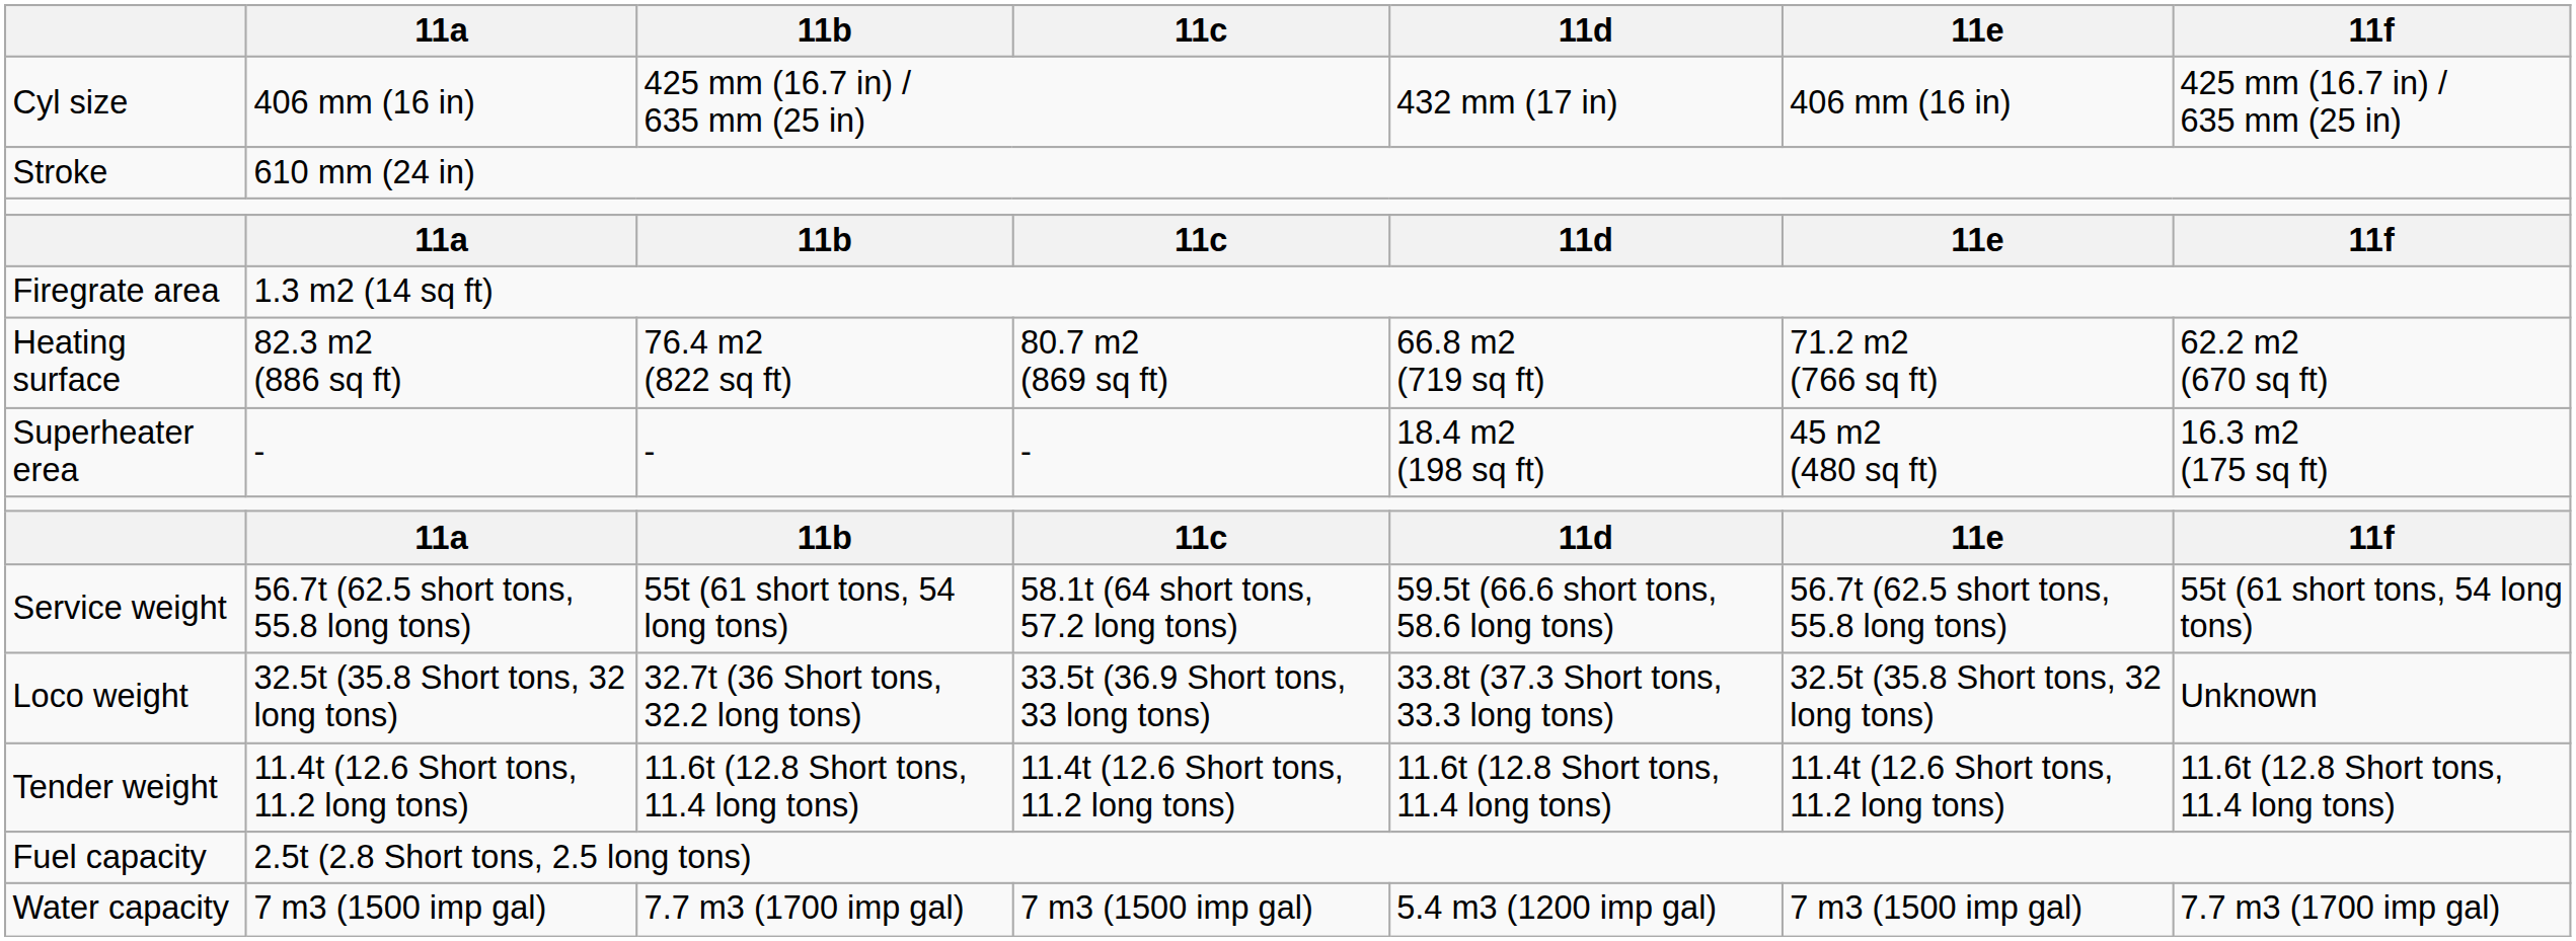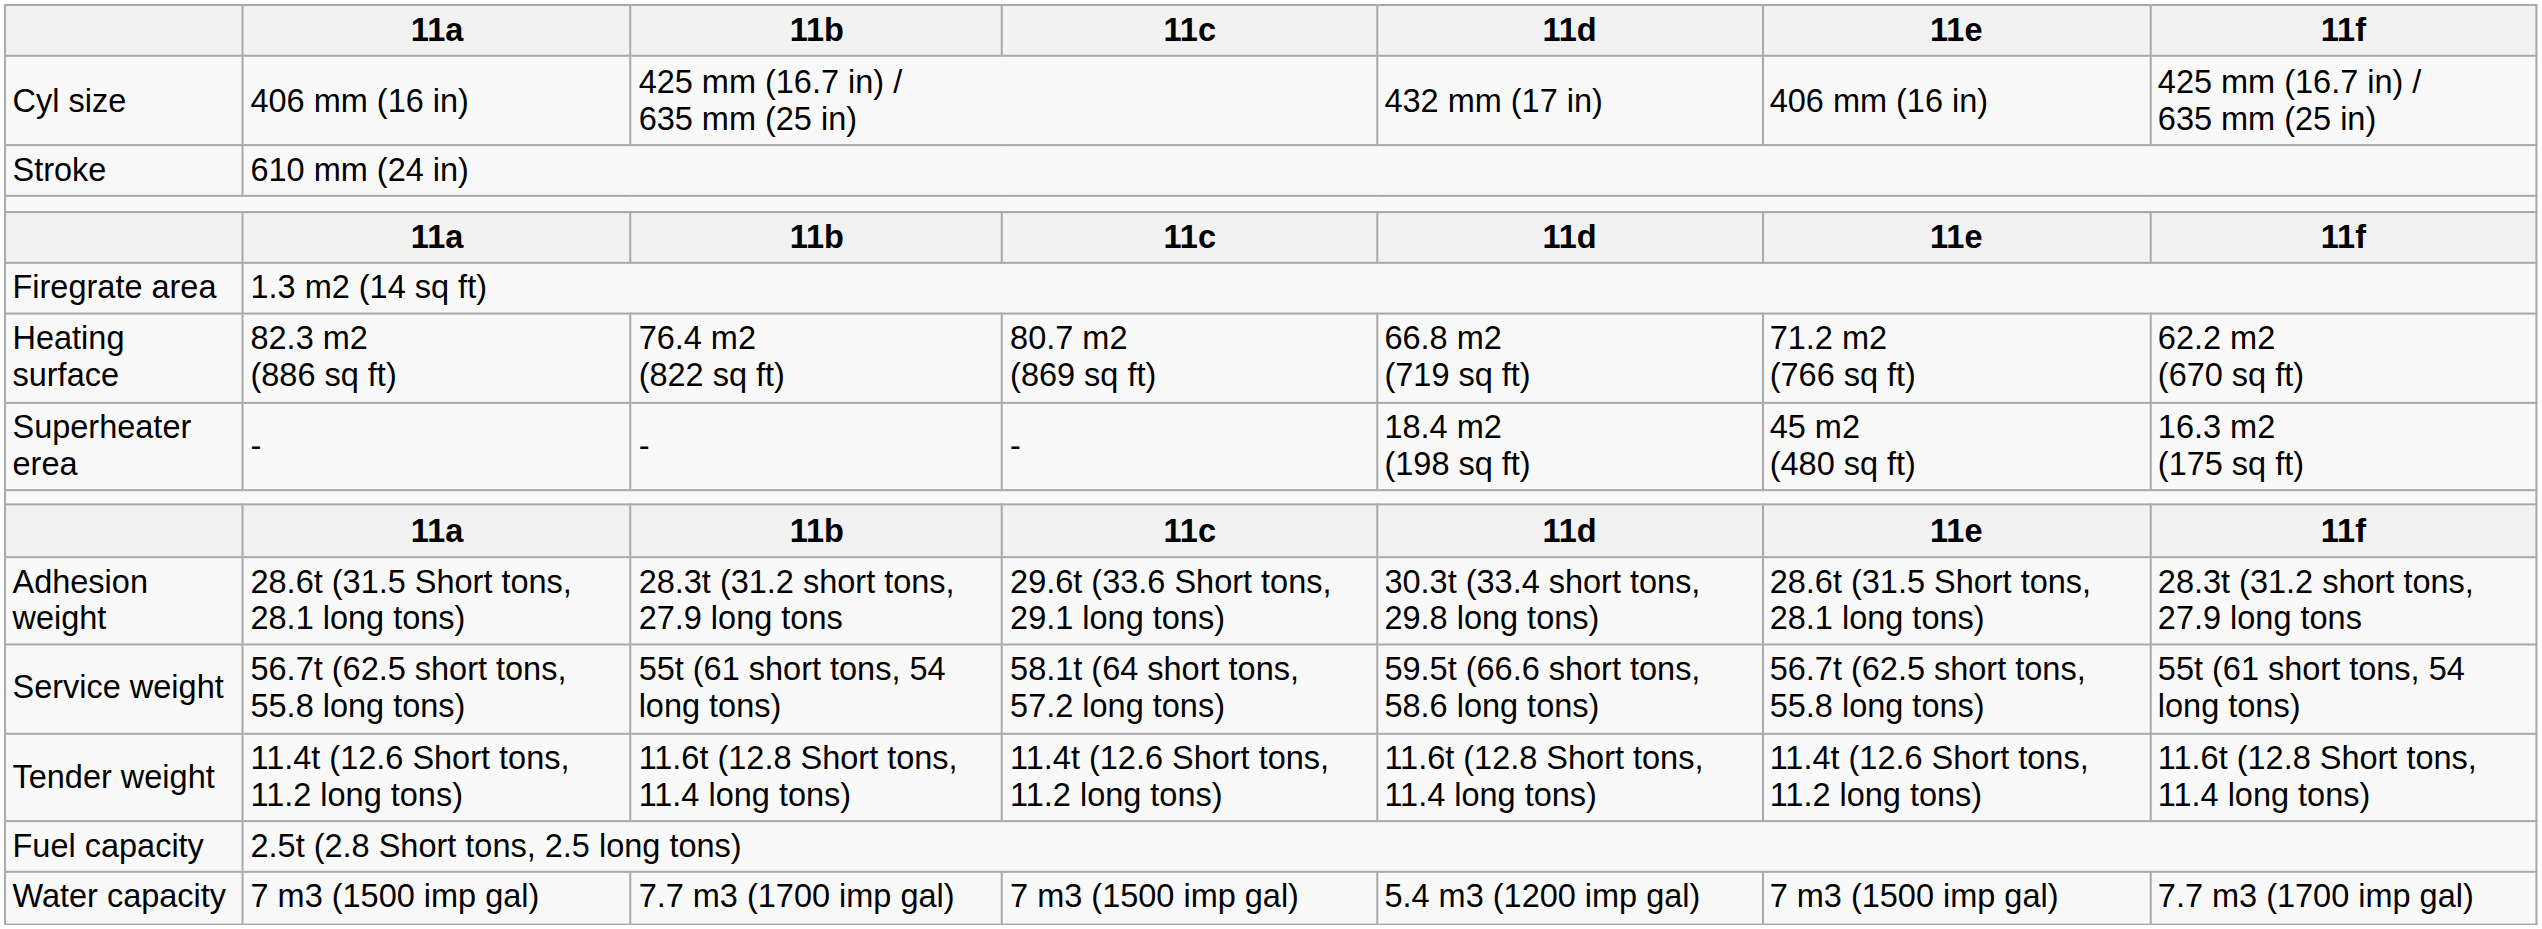 <table class="wikitable">
 <tr>
 <th></th>
 <th>11a</th>
 <th>11b</th>
 <th>11c</th>
 <th>11d</th>
 <th>11e</th>
 <th>11f</th>
 </tr>
 <tr>
 <td>Cyl size</td>
 <td>406 mm (16 in)</td>
 <td colspan="2">425 mm (16.7 in) /<br>635 mm (25 in)</td>
 <td>432 mm (17 in)</td>
 <td>406 mm (16 in)</td>
 <td>425 mm (16.7 in) /<br>635 mm (25 in)</td>
 </tr>
 <tr>
 <td>Stroke</td>
 <td colspan="6">610 mm (24 in)</td>
 </tr>
 <tr>
 <td colspan="7"></td>
 </tr>
 <tr>
 <th></th>
 <th>11a</th>
 <th>11b</th>
 <th>11c</th>
 <th>11d</th>
 <th>11e</th>
 <th>11f</th>
 </tr>
 <tr>
 <td>Firegrate area</td>
 <td colspan="6">1.3 m2 (14 sq ft)</td>
 </tr>
 <tr>
 <td>Heating surface</td>
 <td>82.3 m2<br>(886 sq ft)</td>
 <td>76.4 m2<br>(822 sq ft)</td>
 <td>80.7 m2<br>(869 sq ft)</td>
 <td>66.8 m2<br>(719 sq ft)</td>
 <td>71.2 m2<br>(766 sq ft)</td>
 <td>62.2 m2<br>(670 sq ft)</td>
 </tr>
 <tr>
 <td>Superheater erea</td>
 <td>-</td>
 <td>-</td>
 <td>-</td>
 <td>18.4 m2<br>(198 sq ft)</td>
 <td>45 m2<br>(480 sq ft)</td>
 <td>16.3 m2<br>(175 sq ft)</td>
 </tr>
 <tr>
 <td colspan="7"></td>
 </tr>
 <tr>
 <th></th>
 <th>11a</th>
 <th>11b</th>
 <th>11c</th>
 <th>11d</th>
 <th>11e</th>
 <th>11f</th>
 </tr>
 <tr>
+<td>Adhesion weight</td>
+<td>28.6t (31.5 Short tons, 28.1 long tons)</td>
+<td>28.3t (31.2 short tons, 27.9 long tons</td>
+<td>29.6t (33.6 Short tons, 29.1 long tons)</td>
+<td>30.3t (33.4 short tons, 29.8 long tons)</td>
+<td>28.6t (31.5 Short tons, 28.1 long tons)</td>
+<td>28.3t (31.2 short tons, 27.9 long tons</td>
+</tr>
+<tr>
 <td>Service weight</td>
 <td>56.7t (62.5 short tons, 55.8 long tons)</td>
 <td>55t (61 short tons, 54 long tons)</td>
 <td>58.1t (64 short tons, 57.2 long tons)</td>
 <td>59.5t (66.6 short tons, 58.6 long tons)</td>
 <td>56.7t (62.5 short tons, 55.8 long tons)</td>
 <td>55t (61 short tons, 54 long tons)</td>
-</tr>
-<tr>
-<td>Loco weight</td>
-<td>32.5t (35.8 Short tons, 32 long tons)</td>
-<td>32.7t (36 Short tons, 32.2 long tons)</td>
-<td>33.5t (36.9 Short tons, 33 long tons)</td>
-<td>33.8t (37.3 Short tons, 33.3 long tons)</td>
-<td>32.5t (35.8 Short tons, 32 long tons)</td>
-<td>Unknown</td>
 </tr>
 <tr>
 <td>Tender weight</td>
 <td>11.4t (12.6 Short tons, 11.2 long tons)</td>
 <td>11.6t (12.8 Short tons, 11.4 long tons)</td>
 <td>11.4t (12.6 Short tons, 11.2 long tons)</td>
 <td>11.6t (12.8 Short tons, 11.4 long tons)</td>
 <td>11.4t (12.6 Short tons, 11.2 long tons)</td>
 <td>11.6t (12.8 Short tons, 11.4 long tons)</td>
 </tr>
 <tr>
 <td>Fuel capacity</td>
 <td colspan="6">2.5t (2.8 Short tons, 2.5 long tons)</td>
 </tr>
 <tr>
 <td>Water capacity</td>
 <td>7 m3 (1500 imp gal)</td>
 <td>7.7 m3 (1700 imp gal)</td>
 <td>7 m3 (1500 imp gal)</td>
 <td>5.4 m3 (1200 imp gal)</td>
 <td>7 m3 (1500 imp gal)</td>
 <td>7.7 m3 (1700 imp gal)</td>
 </tr>
 </table>
